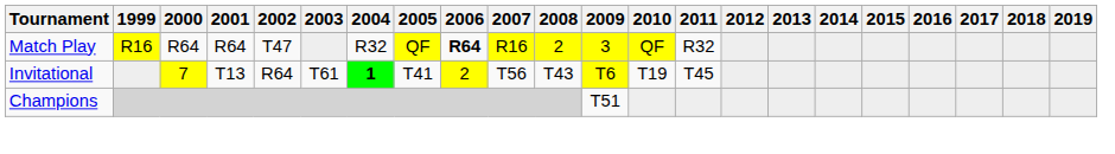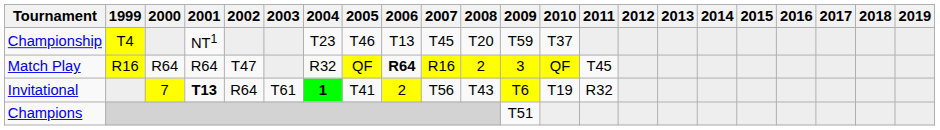 <table class="wikitable" style="text-align:center;">
 <tr>
 <th>Tournament</th>
 <th>1999</th>
 <th>2000</th>
 <th>2001</th>
 <th>2002</th>
 <th>2003</th>
 <th>2004</th>
 <th>2005</th>
 <th>2006</th>
 <th>2007</th>
 <th>2008</th>
 <th>2009</th>
 <th>2010</th>
 <th>2011</th>
 <th>2012</th>
 <th>2013</th>
 <th>2014</th>
 <th>2015</th>
 <th>2016</th>
 <th>2017</th>
 <th>2018</th>
 <th>2019</th>
 </tr>
 <tr>
+<td align="left"><a href='#'>Championship</a></td>
+<td style="background:yellow;">T4</td>
+<td style="background:#eeeeee;"></td>
+<td>NT<sup>1</sup></td>
+<td style="background:#eeeeee;"></td>
+<td style="background:#eeeeee;"></td>
+<td>T23</td>
+<td>T46</td>
+<td>T13</td>
+<td>T45</td>
+<td>T20</td>
+<td>T59</td>
+<td>T37</td>
+<td style="background:#eeeeee;"></td>
+<td style="background:#eeeeee;"></td>
+<td style="background:#eeeeee;"></td>
+<td style="background:#eeeeee;"></td>
+<td style="background:#eeeeee;"></td>
+<td style="background:#eeeeee;"></td>
+<td style="background:#eeeeee;"></td>
+<td style="background:#eeeeee;"></td>
+<td style="background:#eeeeee;"></td>
+</tr>
+<tr>
 <td align="left"><a href='#'>Match Play</a></td>
 <td style="background:yellow;">R16</td>
 <td>R64</td>
 <td>R64</td>
 <td>T47</td>
 <td style="background:#eeeeee;"></td>
 <td>R32</td>
 <td style="background:yellow;">QF</td>
 <td><strong>R64</strong></td>
 <td style="background:yellow;">R16</td>
 <td style="background:yellow;">2</td>
 <td style="background:yellow;">3</td>
 <td style="background:yellow;">QF</td>
-<td>R32</td>
+<td>T45</td>
 <td style="background:#eeeeee;"></td>
 <td style="background:#eeeeee;"></td>
 <td style="background:#eeeeee;"></td>
 <td style="background:#eeeeee;"></td>
 <td style="background:#eeeeee;"></td>
 <td style="background:#eeeeee;"></td>
 <td style="background:#eeeeee;"></td>
 <td style="background:#eeeeee;"></td>
 </tr>
 <tr>
 <td align="left"><a href='#'>Invitational</a></td>
 <td style="background:#eeeeee;"></td>
 <td style="background:yellow;">7</td>
-<td>T13</td>
+<td><strong>T13</strong></td>
 <td>R64</td>
 <td>T61</td>
 <td style="background:#00ff00;"><strong>1</strong></td>
 <td>T41</td>
 <td style="background:yellow;">2</td>
 <td>T56</td>
 <td>T43</td>
 <td style="background:yellow;">T6</td>
 <td>T19</td>
-<td>T45</td>
+<td>R32</td>
 <td style="background:#eeeeee;"></td>
 <td style="background:#eeeeee;"></td>
 <td style="background:#eeeeee;"></td>
 <td style="background:#eeeeee;"></td>
 <td style="background:#eeeeee;"></td>
 <td style="background:#eeeeee;"></td>
 <td style="background:#eeeeee;"></td>
 <td style="background:#eeeeee;"></td>
 </tr>
 <tr>
 <td align="left"><a href='#'>Champions</a></td>
 <td colspan=10 style="background:#D3D3D3;"></td>
 <td>T51</td>
 <td style="background:#eeeeee;"></td>
 <td style="background:#eeeeee;"></td>
 <td style="background:#eeeeee;"></td>
 <td style="background:#eeeeee;"></td>
 <td style="background:#eeeeee;"></td>
 <td style="background:#eeeeee;"></td>
 <td style="background:#eeeeee;"></td>
 <td style="background:#eeeeee;"></td>
 <td style="background:#eeeeee;"></td>
 <td style="background:#eeeeee;"></td>
 </tr>
 </table>
